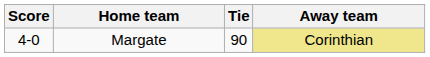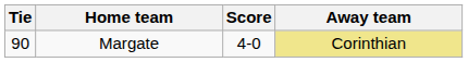 <table class="wikitable" style="text-align:center;">
 <tr>
+<th width=20>Tie</th>
+<th width=175>Home team</th>
 <th width=20>Score</th>
-<th width=175>Home team</th>
-<th width=20>Tie</th>
 <th width=175>Away team</th>
 </tr>
 <tr>
+<td>90</td>
+<td>Margate</td>
 <td>4-0</td>
-<td>Margate</td>
-<td>90</td>
 <td style="background: khaki;">Corinthian</td>
 </tr>
 </table>
